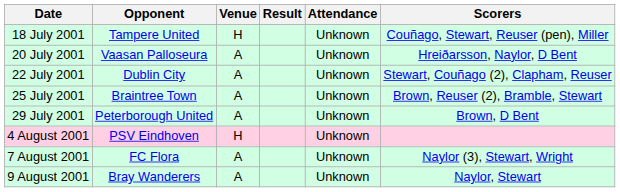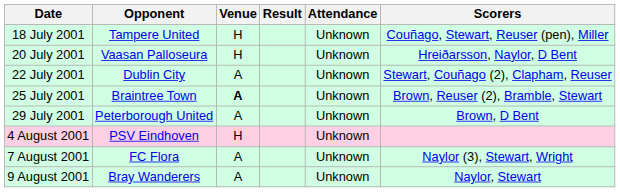 <table class="wikitable sortable" style="font-size:100%; text-align:center">
 <tr>
 <th>Date</th>
 <th>Opponent</th>
 <th>Venue</th>
 <th>Result</th>
 <th>Attendance</th>
 <th>Scorers</th>
 </tr>
 <tr style="background-color: #d0ffe3;">
 <td>18 July 2001</td>
 <td> <a href='#'>Tampere United</a></td>
 <td>H</td>
 <td></td>
 <td>Unknown</td>
 <td><a href='#'>Couñago</a>, <a href='#'>Stewart</a>, <a href='#'>Reuser</a> (pen), <a href='#'>Miller</a></td>
 </tr>
 <tr style="background-color: #d0ffe3;">
 <td>20 July 2001</td>
 <td> <a href='#'>Vaasan Palloseura</a></td>
-<td>A</td>
+<td>H</td>
 <td></td>
 <td>Unknown</td>
 <td><a href='#'>Hreiðarsson</a>, <a href='#'>Naylor</a>, <a href='#'>D Bent</a></td>
 </tr>
 <tr style="background-color: #d0ffe3;">
 <td>22 July 2001</td>
 <td> <a href='#'>Dublin City</a></td>
 <td>A</td>
 <td></td>
 <td>Unknown</td>
 <td><a href='#'>Stewart</a>, <a href='#'>Couñago</a> (2), <a href='#'>Clapham</a>, <a href='#'>Reuser</a></td>
 </tr>
 <tr style="background-color: #d0ffe3;">
 <td>25 July 2001</td>
 <td> <a href='#'>Braintree Town</a></td>
-<td>A</td>
+<td><strong>A</strong></td>
 <td></td>
 <td>Unknown</td>
 <td><a href='#'>Brown</a>, <a href='#'>Reuser</a> (2), <a href='#'>Bramble</a>, <a href='#'>Stewart</a></td>
 </tr>
 <tr style="background-color: #d0ffe3;">
 <td>29 July 2001</td>
 <td> <a href='#'>Peterborough United</a></td>
 <td>A</td>
 <td></td>
 <td>Unknown</td>
 <td><a href='#'>Brown</a>, <a href='#'>D Bent</a></td>
 </tr>
 <tr style="background-color: #ffd0e3;">
 <td>4 August 2001</td>
 <td> <a href='#'>PSV Eindhoven</a></td>
 <td>H</td>
 <td></td>
 <td>Unknown</td>
 <td></td>
 </tr>
 <tr style="background-color: #d0ffe3;">
 <td>7 August 2001</td>
 <td> <a href='#'>FC Flora</a></td>
 <td>A</td>
 <td></td>
 <td>Unknown</td>
 <td><a href='#'>Naylor</a> (3), <a href='#'>Stewart</a>, <a href='#'>Wright</a></td>
 </tr>
 <tr style="background-color: #d0ffe3;">
 <td>9 August 2001</td>
 <td> <a href='#'>Bray Wanderers</a></td>
 <td>A</td>
 <td></td>
 <td>Unknown</td>
 <td><a href='#'>Naylor</a>, <a href='#'>Stewart</a></td>
 </tr>
 </table>
